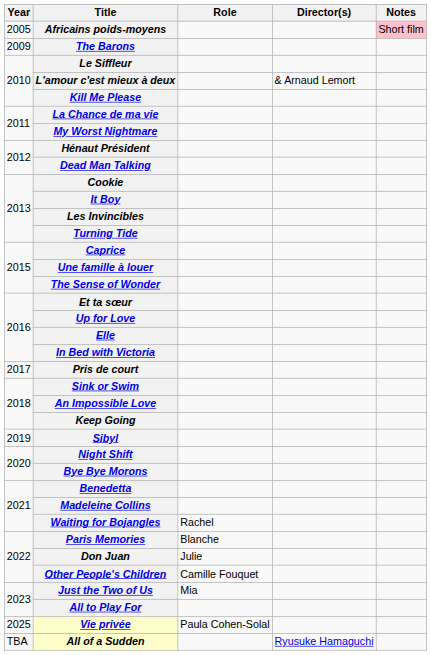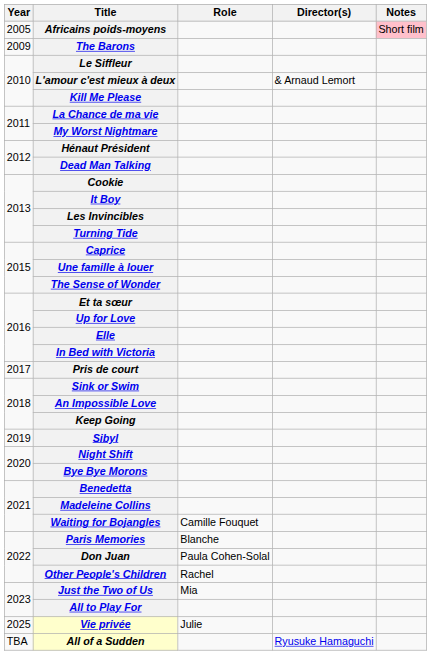 <table class="wikitable sortable plainrowheaders">
 <tr style="background:#ccc; text-align:center;">
 <th scope="col">Year</th>
 <th scope="col">Title</th>
 <th scope="col">Role</th>
 <th scope="col">Director(s)</th>
 <th scope="col" class="unsortable">Notes</th>
 </tr>
 <tr>
 <td>2005</td>
 <th scope=row><em>Africains poids-moyens</em></th>
 <td></td>
 <td></td>
 <td style="background: pink;">Short film</td>
 </tr>
 <tr>
 <td>2009</td>
 <th scope=row><em><a href='#'>The Barons</a></em></th>
 <td></td>
 <td></td>
 <td></td>
 </tr>
 <tr>
 <td rowspan="3">2010</td>
 <th scope=row><em>Le Siffleur</em></th>
 <td></td>
 <td></td>
 <td></td>
 </tr>
 <tr>
 <th scope=row><em>L'amour c'est mieux à deux</em></th>
 <td></td>
 <td> & Arnaud Lemort</td>
 <td></td>
 </tr>
 <tr>
 <th scope=row><em><a href='#'>Kill Me Please</a></em></th>
 <td></td>
 <td></td>
 <td></td>
 </tr>
 <tr>
 <td rowspan="2">2011</td>
 <th scope=row><em><a href='#'>La Chance de ma vie</a></em></th>
 <td></td>
 <td></td>
 <td></td>
 </tr>
 <tr>
 <th scope=row><em><a href='#'>My Worst Nightmare</a></em></th>
 <td></td>
 <td></td>
 <td></td>
 </tr>
 <tr>
 <td rowspan="2">2012</td>
 <th scope=row><em>Hénaut Président</em></th>
 <td></td>
 <td></td>
 <td></td>
 </tr>
 <tr>
 <th scope=row><em><a href='#'>Dead Man Talking</a></em></th>
 <td></td>
 <td></td>
 <td></td>
 </tr>
 <tr>
 <td rowspan="4">2013</td>
 <th scope=row><em>Cookie</em></th>
 <td></td>
 <td></td>
 <td></td>
 </tr>
 <tr>
 <th scope=row><em><a href='#'>It Boy</a></em></th>
 <td></td>
 <td></td>
 <td></td>
 </tr>
 <tr>
 <th scope=row><em>Les Invincibles</em></th>
 <td></td>
 <td></td>
 <td></td>
 </tr>
 <tr>
 <th scope=row><em><a href='#'>Turning Tide</a></em></th>
 <td></td>
 <td></td>
 <td></td>
 </tr>
 <tr>
 <td rowspan="3">2015</td>
 <th scope=row><em><a href='#'>Caprice</a></em></th>
 <td></td>
 <td></td>
 <td></td>
 </tr>
 <tr>
 <th scope=row><em><a href='#'>Une famille à louer</a></em></th>
 <td></td>
 <td></td>
 <td></td>
 </tr>
 <tr>
 <th scope=row><em><a href='#'>The Sense of Wonder</a></em></th>
 <td></td>
 <td></td>
 <td></td>
 </tr>
 <tr>
 <td rowspan="4">2016</td>
 <th scope=row><em>Et ta sœur</em></th>
 <td></td>
 <td></td>
 <td></td>
 </tr>
 <tr>
 <th scope=row><em><a href='#'>Up for Love</a></em></th>
 <td></td>
 <td></td>
 <td></td>
 </tr>
 <tr>
 <th scope=row><em><a href='#'>Elle</a></em></th>
 <td></td>
 <td></td>
 <td></td>
 </tr>
 <tr>
 <th scope=row><em><a href='#'>In Bed with Victoria</a></em></th>
 <td></td>
 <td></td>
 <td></td>
 </tr>
 <tr>
 <td>2017</td>
 <th scope=row><em>Pris de court</em></th>
 <td></td>
 <td></td>
 <td></td>
 </tr>
 <tr>
 <td rowspan="3">2018</td>
 <th scope=row><em><a href='#'>Sink or Swim</a></em></th>
 <td></td>
 <td></td>
 <td></td>
 </tr>
 <tr>
 <th scope=row><em><a href='#'>An Impossible Love</a></em></th>
 <td></td>
 <td></td>
 <td></td>
 </tr>
 <tr>
 <th scope=row><em>Keep Going</em></th>
 <td></td>
 <td></td>
 <td></td>
 </tr>
 <tr>
 <td>2019</td>
 <th scope="row"><em><a href='#'>Sibyl</a></em></th>
 <td></td>
 <td></td>
 <td></td>
 </tr>
 <tr>
 <td rowspan="2">2020</td>
 <th scope="row"><em><a href='#'>Night Shift</a></em></th>
 <td></td>
 <td></td>
 <td></td>
 </tr>
 <tr>
 <th scope="row"><em><a href='#'>Bye Bye Morons</a></em></th>
 <td></td>
 <td></td>
 <td></td>
 </tr>
 <tr>
 <td rowspan="3">2021</td>
 <th scope="row"><em><a href='#'>Benedetta</a></em></th>
 <td></td>
 <td></td>
 <td></td>
 </tr>
 <tr>
 <th scope="row"><em><a href='#'>Madeleine Collins</a></em></th>
 <td></td>
 <td></td>
 <td></td>
 </tr>
 <tr>
 <th scope="row"><em><a href='#'>Waiting for Bojangles</a></em></th>
-<td>Rachel</td>
+<td>Camille Fouquet</td>
 <td></td>
 <td></td>
 </tr>
 <tr>
 <td rowspan="3">2022</td>
 <th scope="row"><em><a href='#'>Paris Memories</a></em></th>
 <td>Blanche</td>
 <td></td>
 <td></td>
 </tr>
 <tr>
 <th scope="row"><em>Don Juan</em></th>
-<td>Julie</td>
+<td>Paula Cohen-Solal</td>
 <td></td>
 <td></td>
 </tr>
 <tr>
 <th scope="row"><em><a href='#'>Other People's Children</a></em></th>
-<td>Camille Fouquet</td>
+<td>Rachel</td>
 <td></td>
 <td></td>
 </tr>
 <tr>
 <td rowspan="2">2023</td>
 <th scope="row"><em><a href='#'>Just the Two of Us</a></em></th>
 <td>Mia</td>
 <td></td>
 <td></td>
 </tr>
 <tr>
 <th scope="row"><em><a href='#'>All to Play For</a></em></th>
 <td></td>
 <td></td>
 <td></td>
 </tr>
 <tr>
 <td>2025</td>
 <th scope="row" style="background:#FFFFCC;"><em><a href='#'>Vie privée</a></em> </th>
-<td>Paula Cohen-Solal</td>
+<td>Julie</td>
 <td></td>
 <td></td>
 </tr>
 <tr>
 <td>TBA</td>
 <th scope="row" style="background:#FFFFCC;"><em>All of a Sudden</em> </th>
 <td></td>
 <td><a href='#'>Ryusuke Hamaguchi</a></td>
 <td></td>
 </tr>
 </table>
